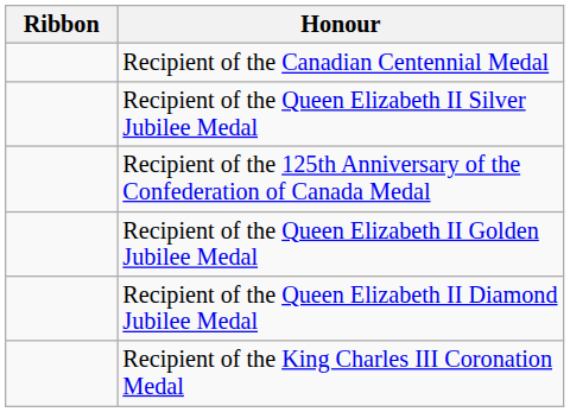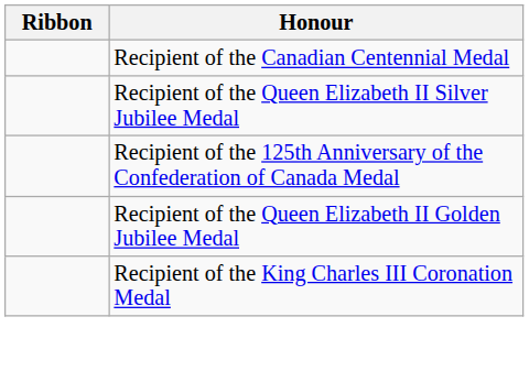 <table class="wikitable" style="width:60%;">
 <tr>
 <th width="20%">Ribbon</th>
 <th width="90%">Honour</th>
 </tr>
 <tr>
 <td></td>
 <td>Recipient of the <a href='#'>Canadian Centennial Medal</a></td>
 </tr>
 <tr>
 <td></td>
 <td>Recipient of the <a href='#'>Queen Elizabeth II Silver Jubilee Medal</a></td>
 </tr>
 <tr>
 <td></td>
 <td>Recipient of the <a href='#'>125th Anniversary of the Confederation of Canada Medal</a></td>
 </tr>
 <tr>
 <td></td>
 <td>Recipient of the <a href='#'>Queen Elizabeth II Golden Jubilee Medal</a></td>
 </tr>
 <tr>
 <td></td>
-<td>Recipient of the <a href='#'>Queen Elizabeth II Diamond Jubilee Medal</a></td>
-</tr>
-<tr>
-<td></td>
 <td>Recipient of the <a href='#'>King Charles III Coronation Medal</a></td>
 </tr>
 </table>
